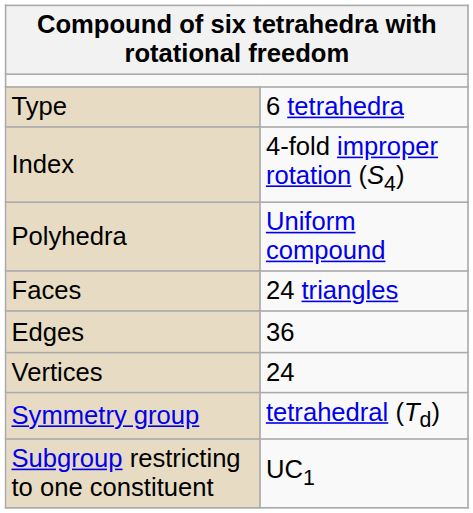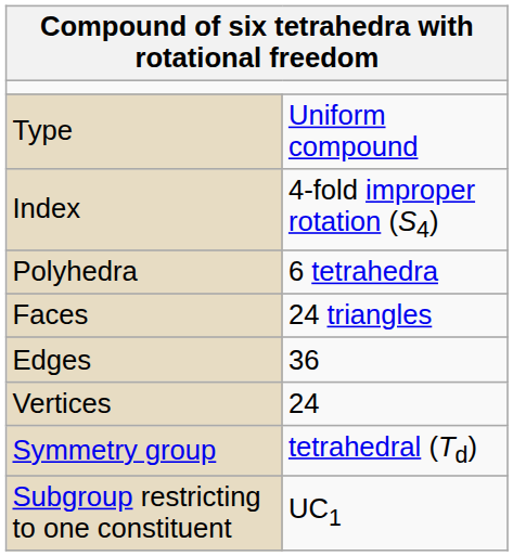 <table class=wikitable style="float:right; margin-left:8px; width:290px">
 <tr>
 <th bgcolor=#e7dcc3 colspan=2>Compound of six tetrahedra with rotational freedom</th>
 </tr>
 <tr>
 <td align=center colspan=2></td>
 </tr>
 <tr>
 <td bgcolor=#e7dcc3>Type</td>
-<td>6 <a href='#'>tetrahedra</a></td>
+<td><a href='#'>Uniform compound</a></td>
 </tr>
 <tr>
 <td bgcolor=#e7dcc3>Index</td>
 <td>4-fold <a href='#'>improper rotation</a> (<em>S</em><sub>4</sub>)</td>
 </tr>
 <tr>
 <td bgcolor=#e7dcc3>Polyhedra</td>
-<td><a href='#'>Uniform compound</a></td>
+<td>6 <a href='#'>tetrahedra</a></td>
 </tr>
 <tr>
 <td bgcolor=#e7dcc3>Faces</td>
 <td>24 <a href='#'>triangles</a></td>
 </tr>
 <tr>
 <td bgcolor=#e7dcc3>Edges</td>
 <td>36</td>
 </tr>
 <tr>
 <td bgcolor=#e7dcc3>Vertices</td>
 <td>24</td>
 </tr>
 <tr>
 <td bgcolor=#e7dcc3><a href='#'>Symmetry group</a></td>
 <td><a href='#'>tetrahedral</a> (<em>T</em><sub>d</sub>)</td>
 </tr>
 <tr>
 <td bgcolor=#e7dcc3><a href='#'>Subgroup</a> restricting to one constituent</td>
 <td>UC<sub>1</sub></td>
 </tr>
 </table>
